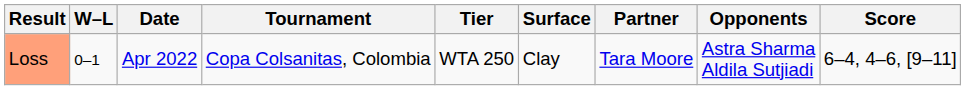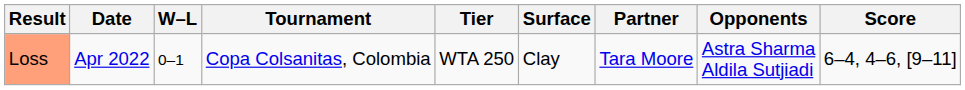 <table class="sortable wikitable">
 <tr>
 <th>Result</th>
+<th>Date</th>
 <th class="unsortable">W–L</th>
-<th>Date</th>
 <th>Tournament</th>
 <th>Tier</th>
 <th>Surface</th>
 <th>Partner</th>
 <th>Opponents</th>
 <th class="unsortable">Score</th>
 </tr>
 <tr>
 <td style="background:#ffa07a;">Loss</td>
+<td><a href='#'>Apr 2022</a></td>
 <td><small>0–1</small></td>
-<td><a href='#'>Apr 2022</a></td>
 <td><a href='#'>Copa Colsanitas</a>, Colombia</td>
 <td>WTA 250</td>
 <td>Clay</td>
 <td> <a href='#'>Tara Moore</a></td>
 <td> <a href='#'>Astra Sharma</a> <br>  <a href='#'>Aldila Sutjiadi</a></td>
 <td>6–4, 4–6, [9–11]</td>
 </tr>
 </table>
